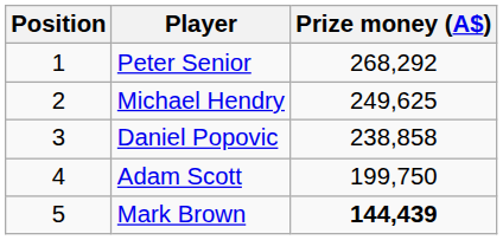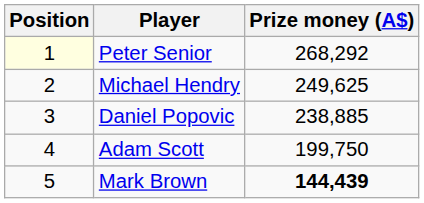 <table class="wikitable">
 <tr>
 <th>Position</th>
 <th>Player</th>
 <th>Prize money (<a href='#'>A$</a>)</th>
 </tr>
 <tr>
-<td align=center>1</td>
+<td align=center style="background: lightyellow;">1</td>
 <td> <a href='#'>Peter Senior</a></td>
 <td align=center>268,292</td>
 </tr>
 <tr>
 <td align=center>2</td>
 <td> <a href='#'>Michael Hendry</a></td>
 <td align=center>249,625</td>
 </tr>
 <tr>
 <td align=center>3</td>
 <td> <a href='#'>Daniel Popovic</a></td>
-<td align=center>238,858</td>
+<td align=center>238,885</td>
 </tr>
 <tr>
 <td align=center>4</td>
 <td> <a href='#'>Adam Scott</a></td>
 <td align=center>199,750</td>
 </tr>
 <tr>
 <td align=center>5</td>
 <td> <a href='#'>Mark Brown</a></td>
 <td align=center><strong>144,439</strong></td>
 </tr>
 </table>
